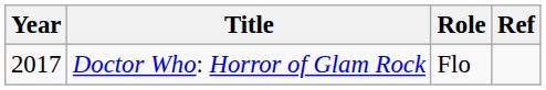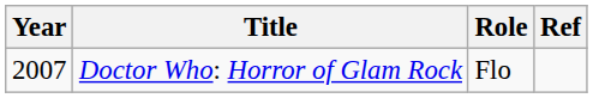 <table class="wikitable">
 <tr>
 <th>Year</th>
 <th>Title</th>
 <th>Role</th>
 <th>Ref</th>
 </tr>
 <tr>
-<td>2017</td>
+<td>2007</td>
 <td><em><a href='#'>Doctor Who</a></em>: <em><a href='#'>Horror of Glam Rock</a></em></td>
 <td>Flo</td>
 <td></td>
 </tr>
 </table>
